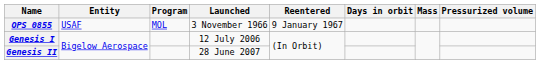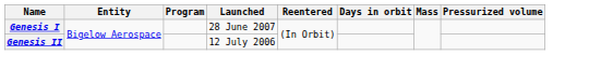 <table class="wikitable plainrowheaders">
 <tr>
 <th scope="col">Name</th>
 <th scope="col">Entity</th>
 <th scope="col">Program</th>
 <th scope="col">Launched</th>
 <th scope="col">Reentered</th>
 <th scope="col">Days in orbit</th>
 <th scope="col">Mass</th>
 <th scope="col">Pressurized volume</th>
 </tr>
 <tr>
-<th scope="row"><em><a href='#'>OPS 0855</a></em></th>
-<td> <a href='#'>USAF</a></td>
-<td><a href='#'>MOL</a></td>
-<td align="center">3 November 1966</td>
-<td align="center">9 January 1967</td>
-<td></td>
-<td></td>
-<td></td>
-</tr>
-<tr>
 <th scope="row"><em><a href='#'>Genesis I</a></em></th>
 <td rowspan="2"> <a href='#'>Bigelow Aerospace</a></td>
 <td></td>
-<td align="center">12 July 2006</td>
+<td align="center">28 June 2007</td>
 <td rowspan="2">(In Orbit)</td>
 <td></td>
 <td rowspan="2"></td>
 <td></td>
 </tr>
 <tr>
 <th scope="row"><em><a href='#'>Genesis II</a></em></th>
 <td></td>
-<td align="center">28 June 2007</td>
+<td align="center">12 July 2006</td>
 <td></td>
 <td></td>
 </tr>
 </table>
